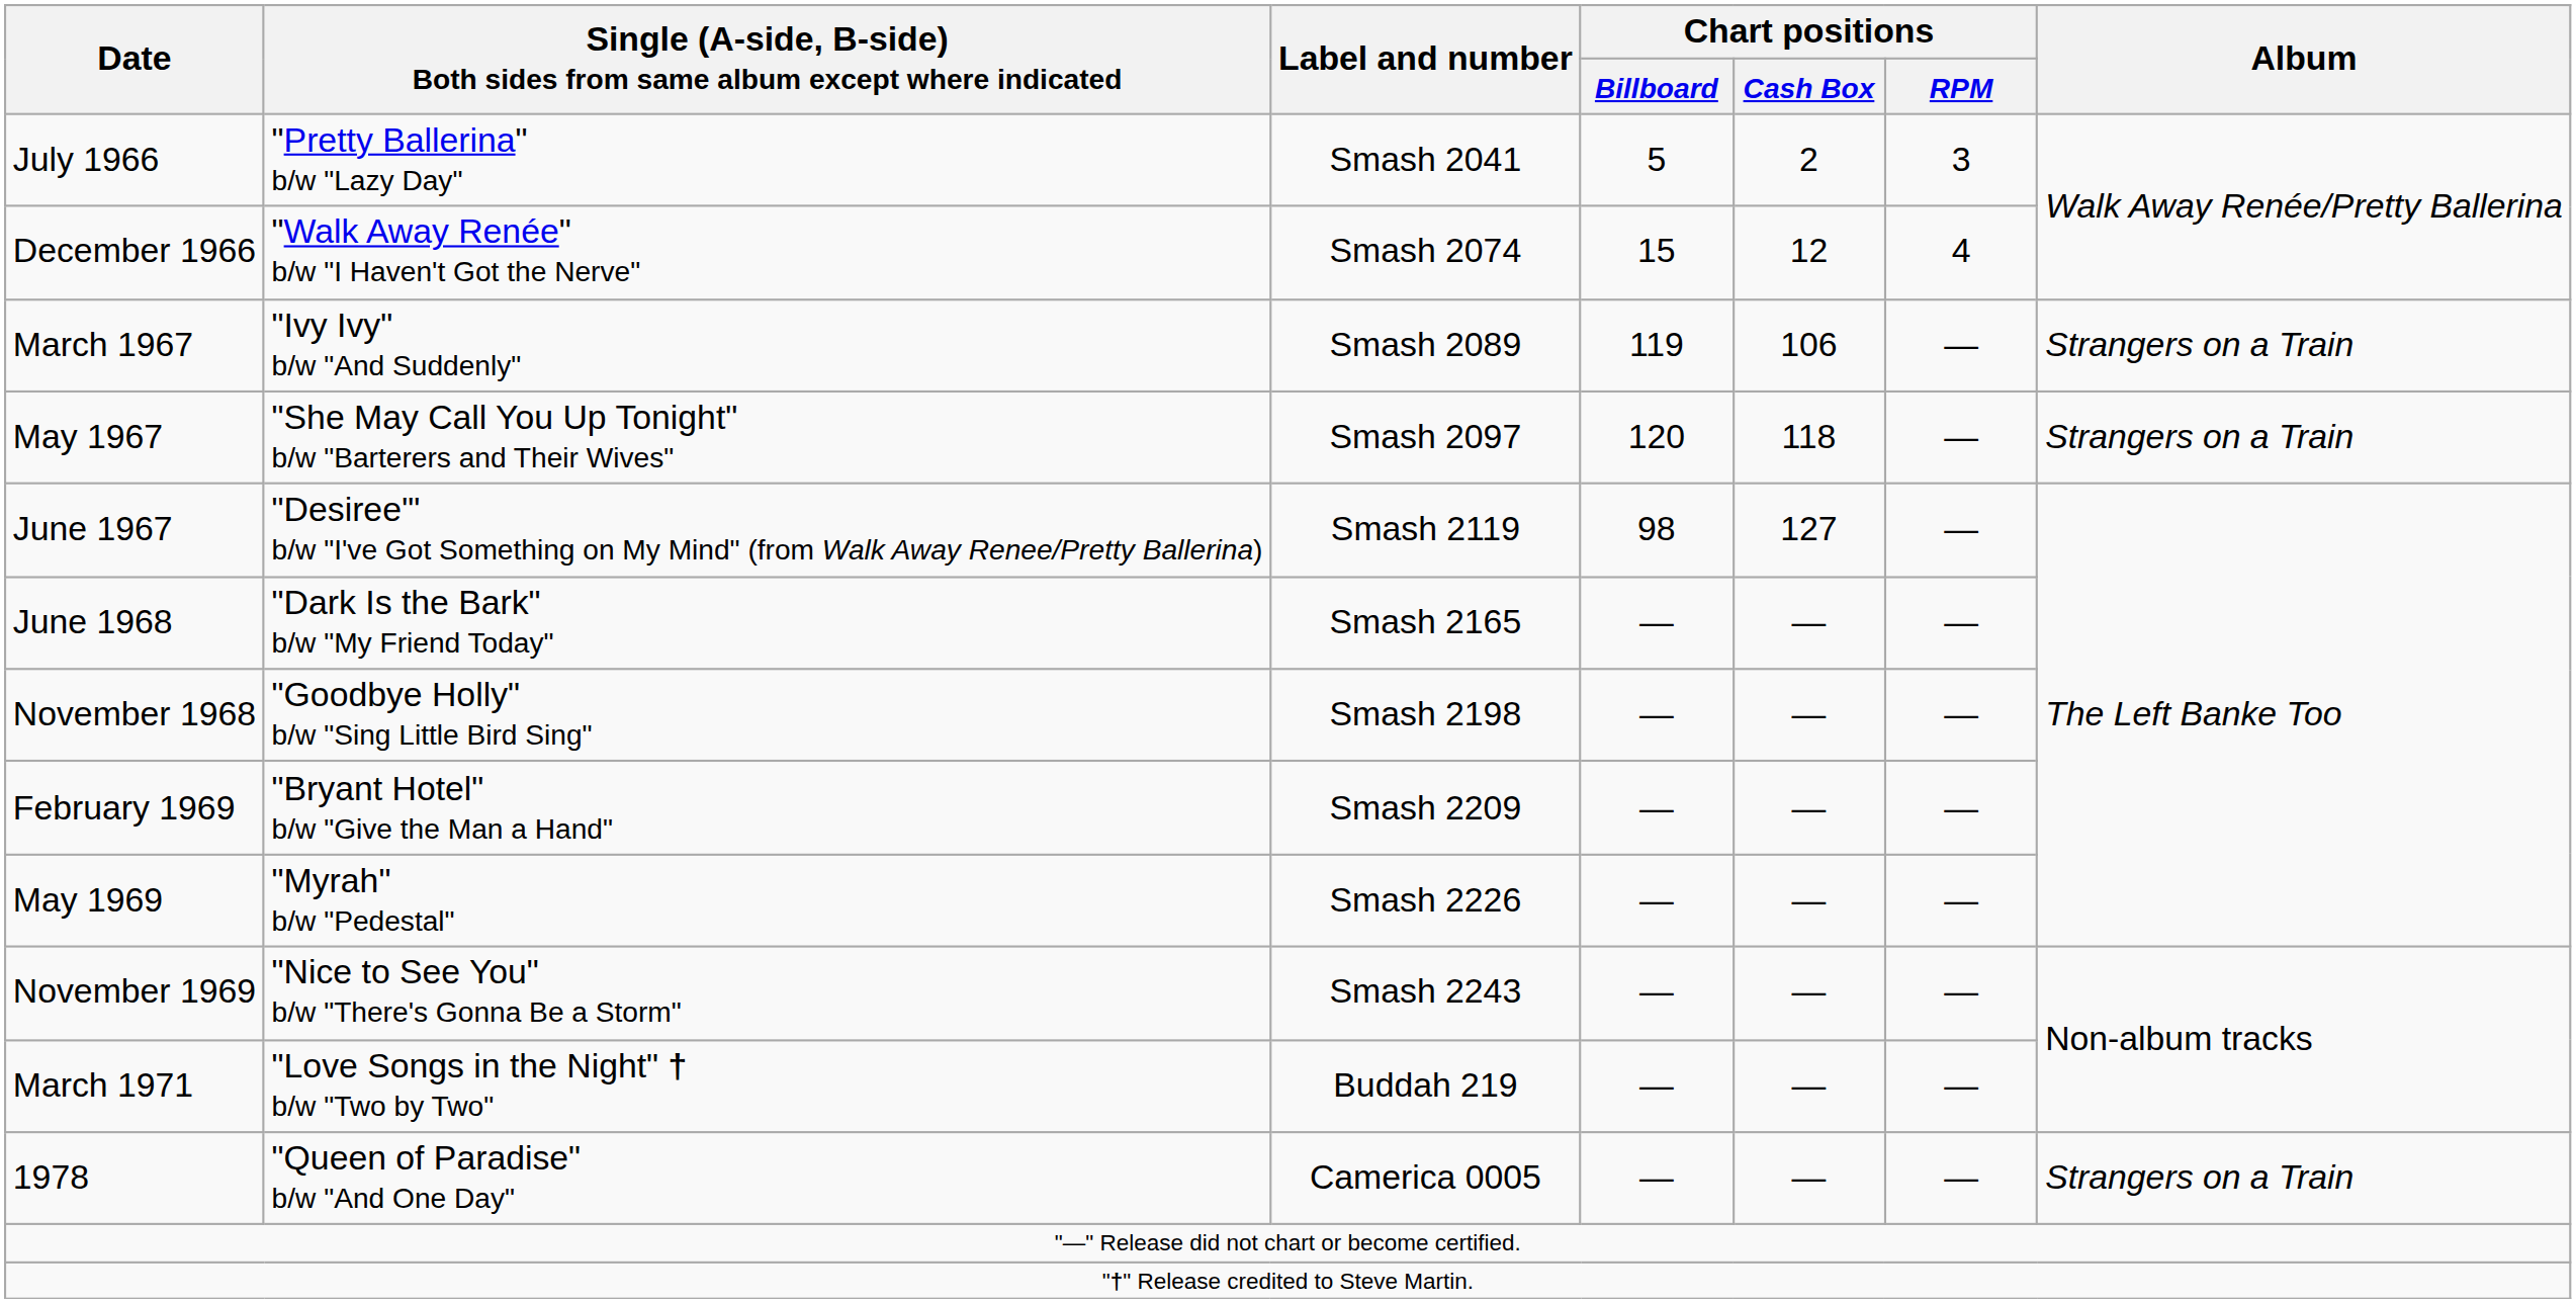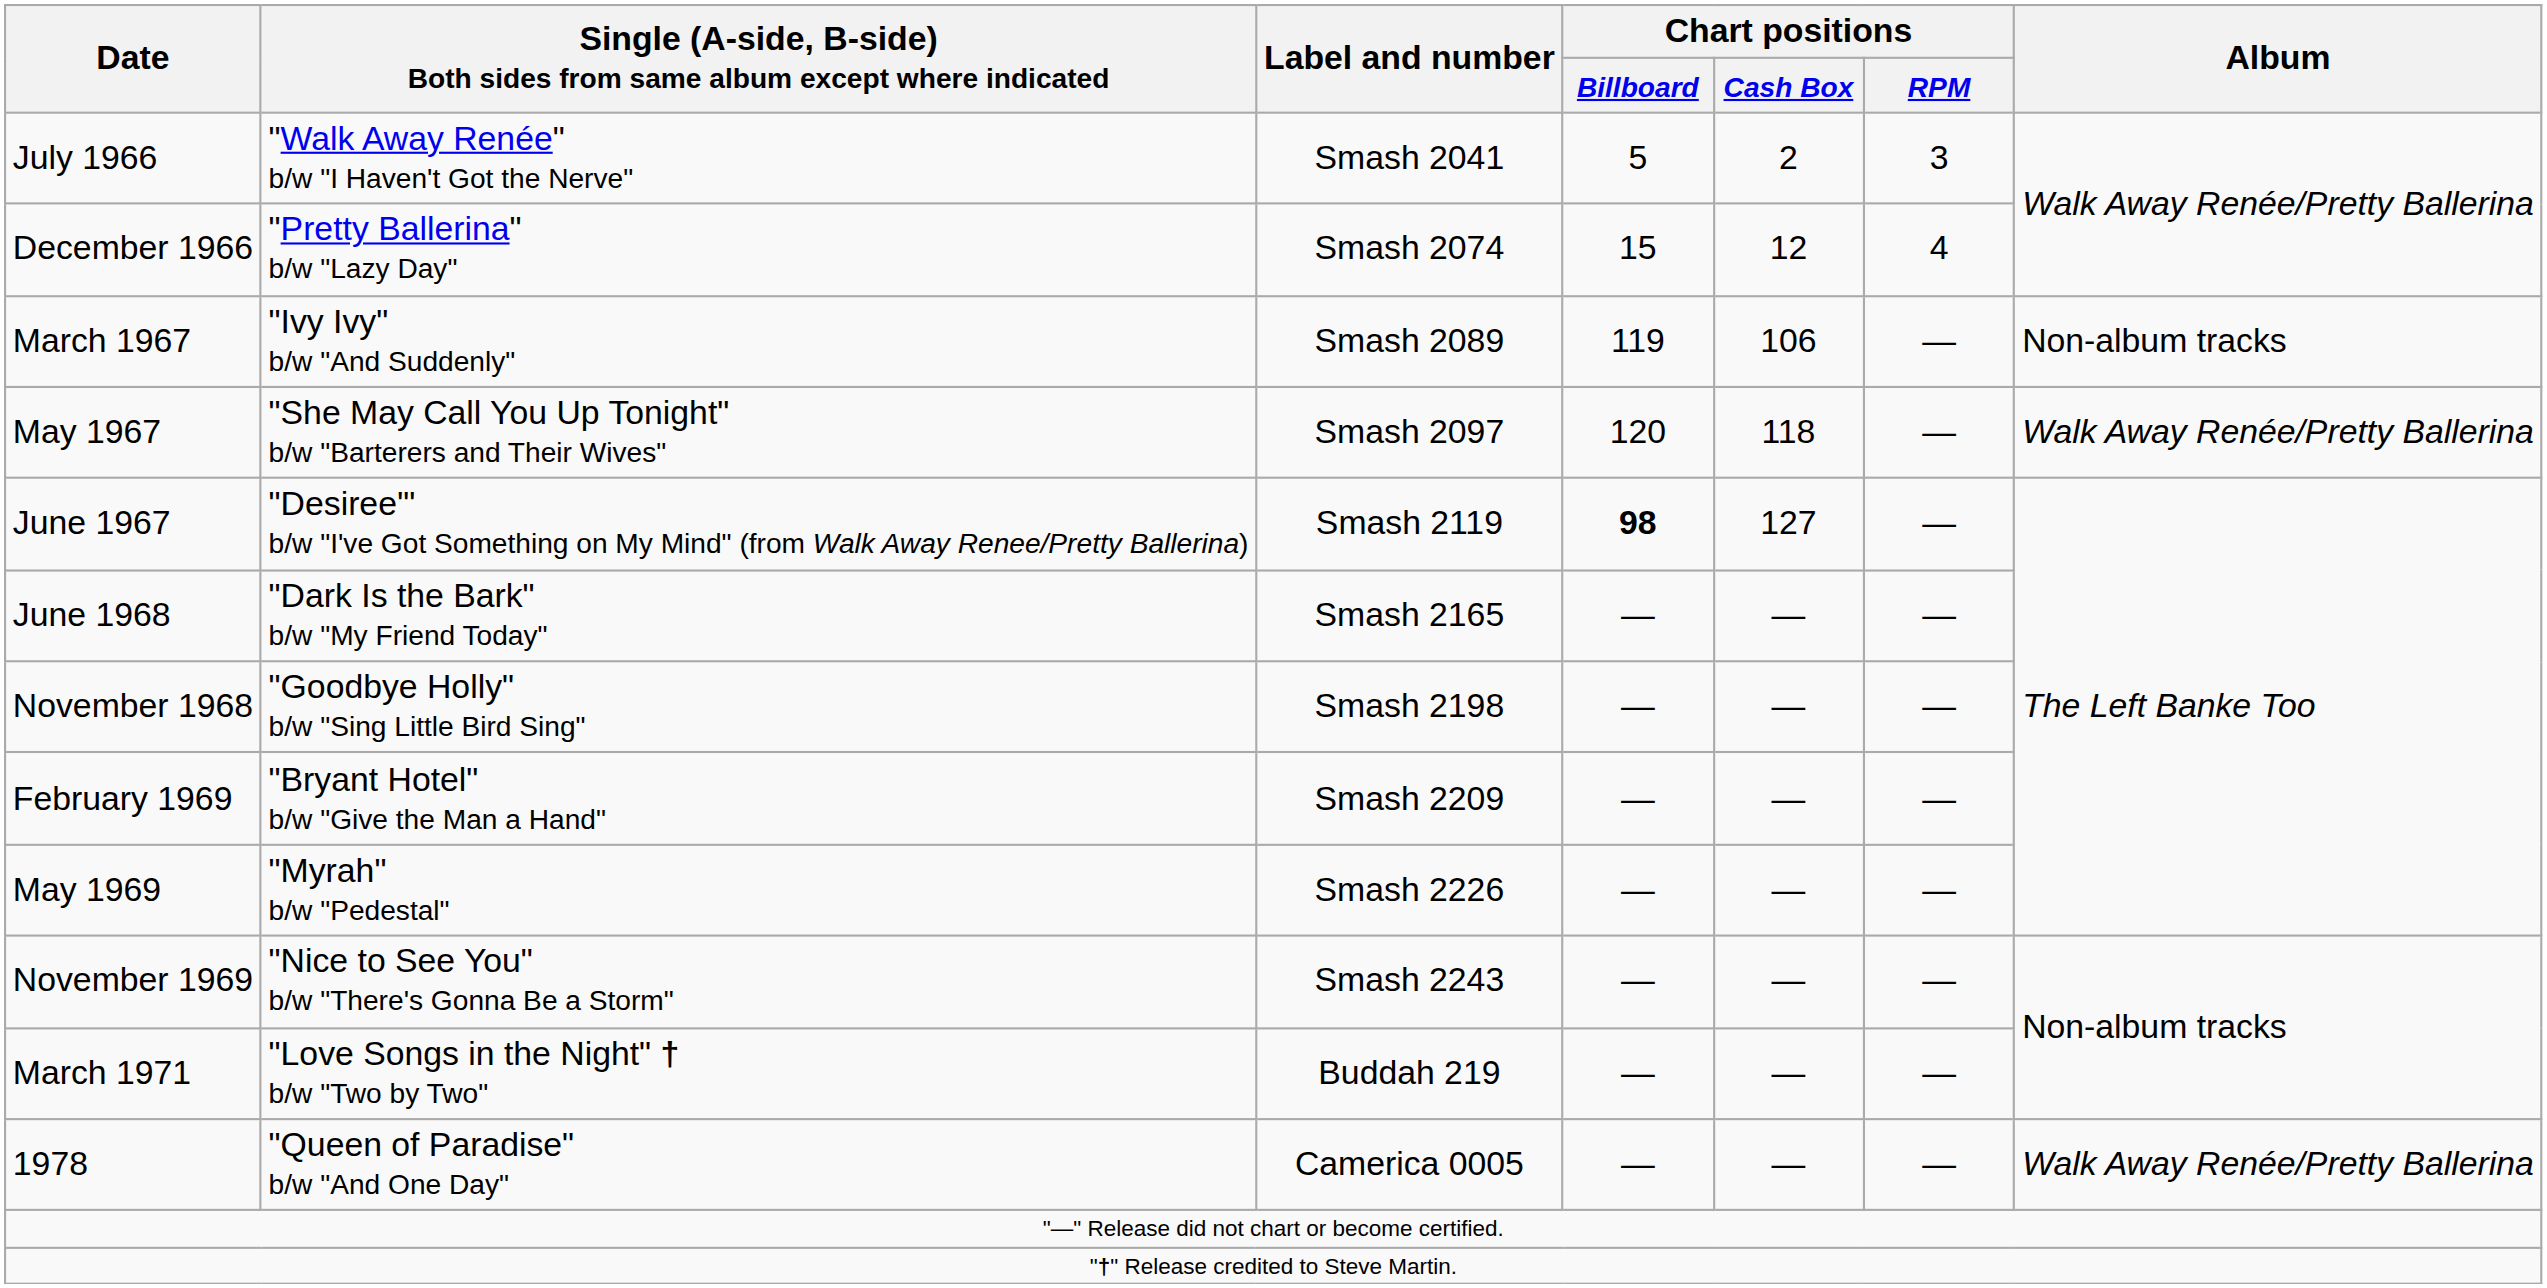 <table class="wikitable">
 <tr>
 <th rowspan="2">Date</th>
 <th rowspan="2">Single (A-side, B-side)<br><small>Both sides from same album except where indicated</small></th>
 <th rowspan="2">Label and number</th>
 <th colspan="3">Chart positions</th>
 <th rowspan="2">Album</th>
 </tr>
 <tr>
 <th style="width:4em"><small><a href='#'><em>Billboard</em></a></small></th>
 <th style="width:4em"><small><em><a href='#'>Cash Box</a></em></small></th>
 <th style="width:4em"><small><a href='#'><em>RPM</em></a></small></th>
 </tr>
 <tr>
 <td>July 1966</td>
-<td>"<a href='#'>Pretty Ballerina</a>"<br><small>b/w "Lazy Day"</small></td>
+<td>"<a href='#'>Walk Away Renée</a>"<br><small>b/w "I Haven't Got the Nerve"</small></td>
 <td style="text-align:center;">Smash 2041</td>
 <td style="text-align:center;">5</td>
 <td style="text-align:center;">2</td>
 <td style="text-align:center;">3</td>
 <td rowspan="2"><em>Walk Away Renée/Pretty Ballerina</em></td>
 </tr>
 <tr>
 <td>December 1966</td>
-<td>"<a href='#'>Walk Away Renée</a>"<br><small>b/w "I Haven't Got the Nerve"</small></td>
+<td>"<a href='#'>Pretty Ballerina</a>"<br><small>b/w "Lazy Day"</small></td>
 <td style="text-align:center;">Smash 2074</td>
 <td style="text-align:center;">15</td>
 <td style="text-align:center;">12</td>
 <td style="text-align:center;">4</td>
 </tr>
 <tr>
 <td>March 1967</td>
 <td>"Ivy Ivy"<br><small>b/w "And Suddenly"</small></td>
 <td style="text-align:center;">Smash 2089</td>
 <td style="text-align:center;">119</td>
 <td style="text-align:center;">106</td>
 <td style="text-align:center;">—</td>
-<td><em>Strangers on a Train</em></td>
+<td>Non-album tracks</td>
 </tr>
 <tr>
 <td>May 1967</td>
 <td>"She May Call You Up Tonight"<br><small>b/w "Barterers and Their Wives"</small></td>
 <td style="text-align:center;">Smash 2097</td>
 <td style="text-align:center;">120</td>
 <td style="text-align:center;">118</td>
 <td style="text-align:center;">—</td>
-<td><em>Strangers on a Train</em></td>
+<td><em>Walk Away Renée/Pretty Ballerina</em></td>
 </tr>
 <tr>
 <td>June 1967</td>
 <td>"Desiree'"<br><small>b/w "I've Got Something on My Mind" (from <em>Walk Away Renee/Pretty Ballerina</em>)</small></td>
 <td style="text-align:center;">Smash 2119</td>
-<td style="text-align:center;">98</td>
+<td style="text-align:center;"><strong>98</strong></td>
 <td style="text-align:center;">127</td>
 <td style="text-align:center;">—</td>
 <td rowspan="5"><em>The Left Banke Too</em></td>
 </tr>
 <tr>
 <td>June 1968</td>
 <td>"Dark Is the Bark"<br><small>b/w "My Friend Today"</small></td>
 <td style="text-align:center;">Smash 2165</td>
 <td style="text-align:center;">—</td>
 <td style="text-align:center;">—</td>
 <td style="text-align:center;">—</td>
 </tr>
 <tr>
 <td>November 1968</td>
 <td>"Goodbye Holly"<br><small>b/w "Sing Little Bird Sing"</small></td>
 <td style="text-align:center;">Smash 2198</td>
 <td style="text-align:center;">—</td>
 <td style="text-align:center;">—</td>
 <td style="text-align:center;">—</td>
 </tr>
 <tr>
 <td>February 1969</td>
 <td>"Bryant Hotel"<br><small>b/w "Give the Man a Hand"</small></td>
 <td style="text-align:center;">Smash 2209</td>
 <td style="text-align:center;">—</td>
 <td style="text-align:center;">—</td>
 <td style="text-align:center;">—</td>
 </tr>
 <tr>
 <td>May 1969</td>
 <td>"Myrah"<br><small>b/w "Pedestal"</small></td>
 <td style="text-align:center;">Smash 2226</td>
 <td style="text-align:center;">—</td>
 <td style="text-align:center;">—</td>
 <td style="text-align:center;">—</td>
 </tr>
 <tr>
 <td>November 1969</td>
 <td>"Nice to See You"<br><small>b/w "There's Gonna Be a Storm"</small></td>
 <td style="text-align:center;">Smash 2243</td>
 <td style="text-align:center;">—</td>
 <td style="text-align:center;">—</td>
 <td style="text-align:center;">—</td>
 <td rowspan="2">Non-album tracks</td>
 </tr>
 <tr>
 <td>March 1971</td>
 <td>"Love Songs in the Night" <strong>†</strong><br><small>b/w "Two by Two" </small></td>
 <td style="text-align:center;">Buddah 219</td>
 <td style="text-align:center;">—</td>
 <td style="text-align:center;">—</td>
 <td style="text-align:center;">—</td>
 </tr>
 <tr>
 <td>1978</td>
 <td>"Queen of Paradise"<br><small>b/w "And One Day"</small></td>
 <td style="text-align:center;">Camerica 0005</td>
 <td style="text-align:center;">—</td>
 <td style="text-align:center;">—</td>
 <td style="text-align:center;">—</td>
-<td><em>Strangers on a Train</em></td>
+<td><em>Walk Away Renée/Pretty Ballerina</em></td>
 </tr>
 <tr>
 <td colspan="25" style="text-align:center; font-size:8pt;">"—" Release did not chart or become certified.</td>
 </tr>
 <tr>
 <td colspan="25" style="text-align:center; font-size:8pt;">"<strong>†</strong>" Release credited to Steve Martin.</td>
 </tr>
 </table>
